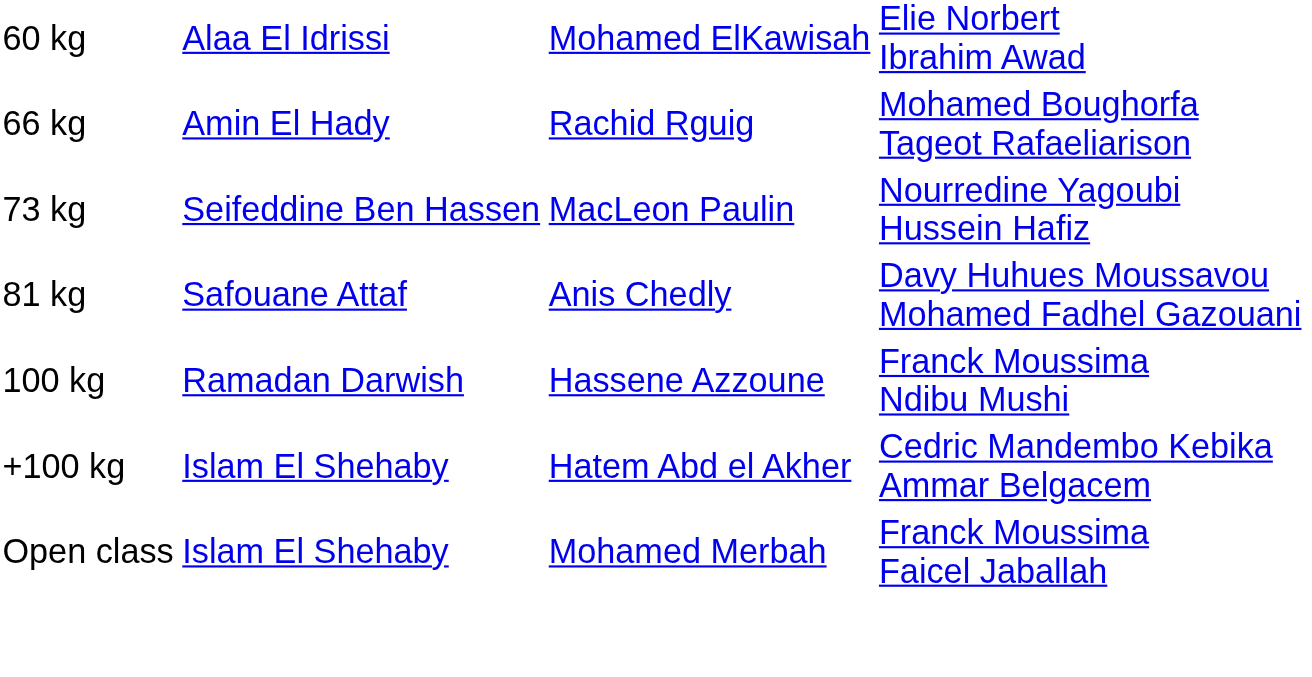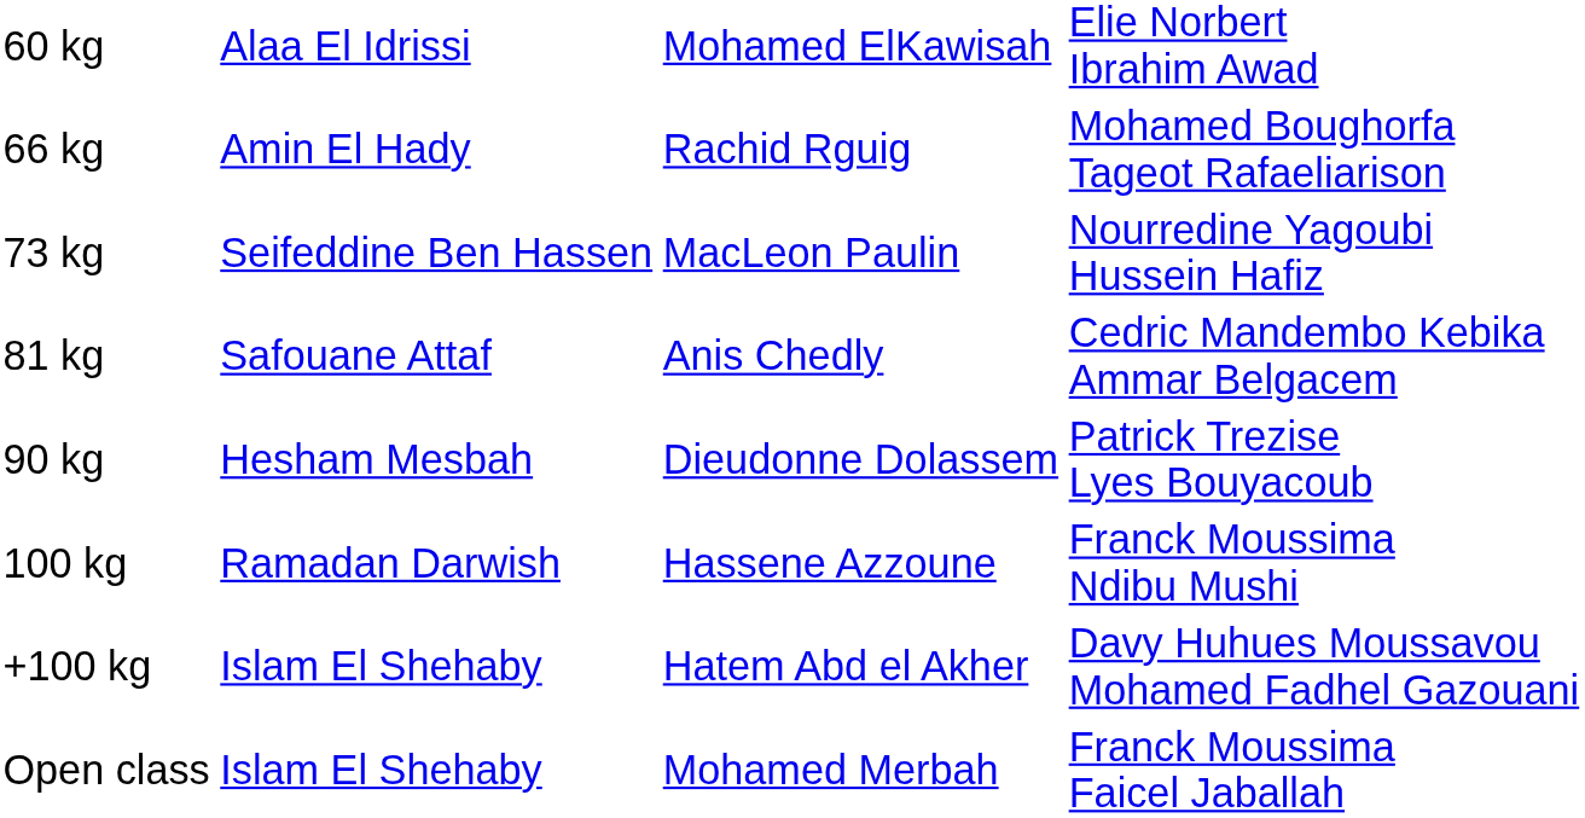 <table>
 <tr>
 <td>60 kg</td>
 <td> <a href='#'>Alaa El Idrissi</a></td>
 <td> <a href='#'>Mohamed ElKawisah</a></td>
 <td> <a href='#'>Elie Norbert</a> <br>  <a href='#'>Ibrahim Awad</a></td>
 </tr>
 <tr>
 <td>66 kg</td>
 <td> <a href='#'>Amin El Hady</a></td>
 <td> <a href='#'>Rachid Rguig</a></td>
 <td> <a href='#'>Mohamed Boughorfa</a> <br>  <a href='#'>Tageot Rafaeliarison</a></td>
 </tr>
 <tr>
 <td>73 kg</td>
 <td> <a href='#'>Seifeddine Ben Hassen</a></td>
 <td> <a href='#'>MacLeon Paulin</a></td>
 <td> <a href='#'>Nourredine Yagoubi</a> <br>  <a href='#'>Hussein Hafiz</a></td>
 </tr>
 <tr>
 <td>81 kg</td>
 <td> <a href='#'>Safouane Attaf</a></td>
 <td> <a href='#'>Anis Chedly</a></td>
-<td> <a href='#'>Davy Huhues Moussavou</a> <br>  <a href='#'>Mohamed Fadhel Gazouani</a></td>
+<td> <a href='#'>Cedric Mandembo Kebika</a> <br>  <a href='#'>Ammar Belgacem</a></td>
+</tr>
+<tr>
+<td>90 kg</td>
+<td> <a href='#'>Hesham Mesbah</a></td>
+<td> <a href='#'>Dieudonne Dolassem</a></td>
+<td> <a href='#'>Patrick Trezise</a> <br>  <a href='#'>Lyes Bouyacoub</a></td>
 </tr>
 <tr>
 <td>100 kg</td>
 <td> <a href='#'>Ramadan Darwish</a></td>
 <td> <a href='#'>Hassene Azzoune</a></td>
 <td> <a href='#'>Franck Moussima</a> <br>  <a href='#'>Ndibu Mushi</a></td>
 </tr>
 <tr>
 <td>+100 kg</td>
 <td> <a href='#'>Islam El Shehaby</a></td>
 <td> <a href='#'>Hatem Abd el Akher</a></td>
-<td> <a href='#'>Cedric Mandembo Kebika</a> <br>  <a href='#'>Ammar Belgacem</a></td>
+<td> <a href='#'>Davy Huhues Moussavou</a> <br>  <a href='#'>Mohamed Fadhel Gazouani</a></td>
 </tr>
 <tr>
 <td>Open class</td>
 <td> <a href='#'>Islam El Shehaby</a></td>
 <td> <a href='#'>Mohamed Merbah</a></td>
 <td> <a href='#'>Franck Moussima</a> <br>  <a href='#'>Faicel Jaballah</a></td>
 </tr>
 </table>
